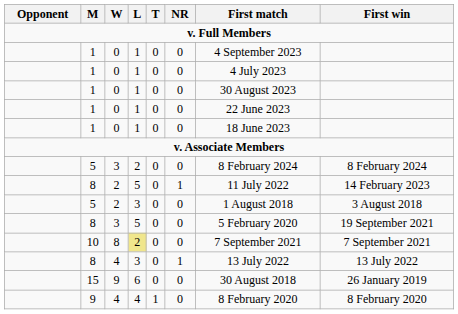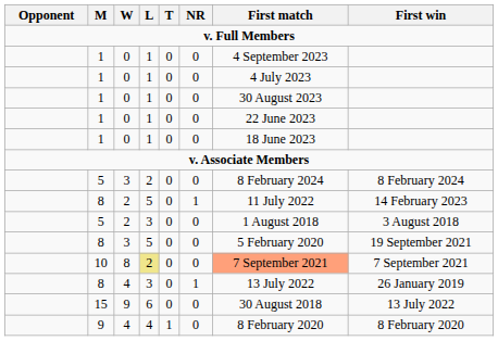 <table class="wikitable" style="text-align: center; width: 600px;">
 <tr>
 <th>Opponent</th>
 <th>M</th>
 <th>W</th>
 <th>L</th>
 <th>T</th>
 <th>NR</th>
 <th>First match</th>
 <th>First win</th>
 </tr>
 <tr>
 <td colspan="8" style="text-align:center;"><strong>v. Full Members</strong></td>
 </tr>
 <tr>
 <td style="text-align:left;"></td>
 <td>1</td>
 <td>0</td>
 <td>1</td>
 <td>0</td>
 <td>0</td>
 <td>4 September 2023</td>
 <td></td>
 </tr>
 <tr>
 <td style="text-align:left;"></td>
 <td>1</td>
 <td>0</td>
 <td>1</td>
 <td>0</td>
 <td>0</td>
 <td>4 July 2023</td>
 <td></td>
 </tr>
 <tr>
 <td style="text-align:left;"></td>
 <td>1</td>
 <td>0</td>
 <td>1</td>
 <td>0</td>
 <td>0</td>
 <td>30 August 2023</td>
 <td></td>
 </tr>
 <tr>
 <td style="text-align:left;"></td>
 <td>1</td>
 <td>0</td>
 <td>1</td>
 <td>0</td>
 <td>0</td>
 <td>22 June 2023</td>
 <td></td>
 </tr>
 <tr>
 <td style="text-align:left;"></td>
 <td>1</td>
 <td>0</td>
 <td>1</td>
 <td>0</td>
 <td>0</td>
 <td>18 June 2023</td>
 <td></td>
 </tr>
 <tr>
 <td colspan="8" align="center"><strong>v. Associate Members</strong></td>
 </tr>
 <tr>
 <td style="text-align:left;"></td>
 <td>5</td>
 <td>3</td>
 <td>2</td>
 <td>0</td>
 <td>0</td>
 <td>8 February 2024</td>
 <td>8 February 2024</td>
 </tr>
 <tr>
 <td style="text-align:left;"></td>
 <td>8</td>
 <td>2</td>
 <td>5</td>
 <td>0</td>
 <td>1</td>
 <td>11 July 2022</td>
 <td>14 February 2023</td>
 </tr>
 <tr>
 <td style="text-align:left;"></td>
 <td>5</td>
 <td>2</td>
 <td>3</td>
 <td>0</td>
 <td>0</td>
 <td>1 August 2018</td>
 <td>3 August 2018</td>
 </tr>
 <tr>
 <td style="text-align:left;"></td>
 <td>8</td>
 <td>3</td>
 <td>5</td>
 <td>0</td>
 <td>0</td>
 <td>5 February 2020</td>
 <td>19 September 2021</td>
 </tr>
 <tr>
 <td style="text-align:left;"></td>
 <td>10</td>
 <td>8</td>
 <td style="background: khaki;">2</td>
 <td>0</td>
 <td>0</td>
-<td>7 September 2021</td>
+<td style="background: lightsalmon;">7 September 2021</td>
 <td>7 September 2021</td>
 </tr>
 <tr>
 <td style="text-align:left;"></td>
 <td>8</td>
 <td>4</td>
 <td>3</td>
 <td>0</td>
 <td>1</td>
 <td>13 July 2022</td>
-<td>13 July 2022</td>
+<td>26 January 2019</td>
 </tr>
 <tr>
 <td style="text-align:left;"></td>
 <td>15</td>
 <td>9</td>
 <td>6</td>
 <td>0</td>
 <td>0</td>
 <td>30 August 2018</td>
-<td>26 January 2019</td>
+<td>13 July 2022</td>
 </tr>
 <tr>
 <td style="text-align:left;"></td>
 <td>9</td>
 <td>4</td>
 <td>4</td>
 <td>1</td>
 <td>0</td>
 <td>8 February 2020</td>
 <td>8 February 2020</td>
 </tr>
 </table>
